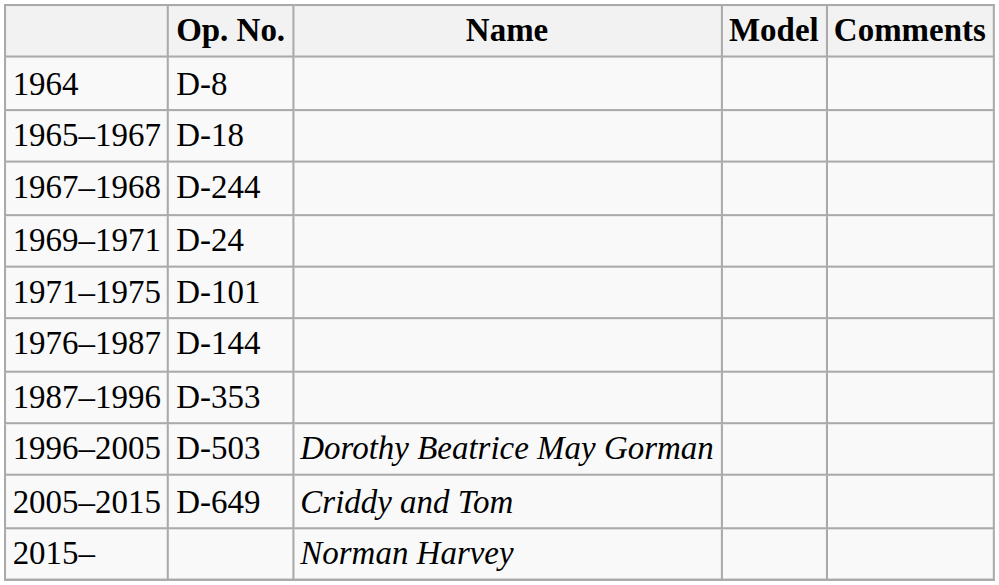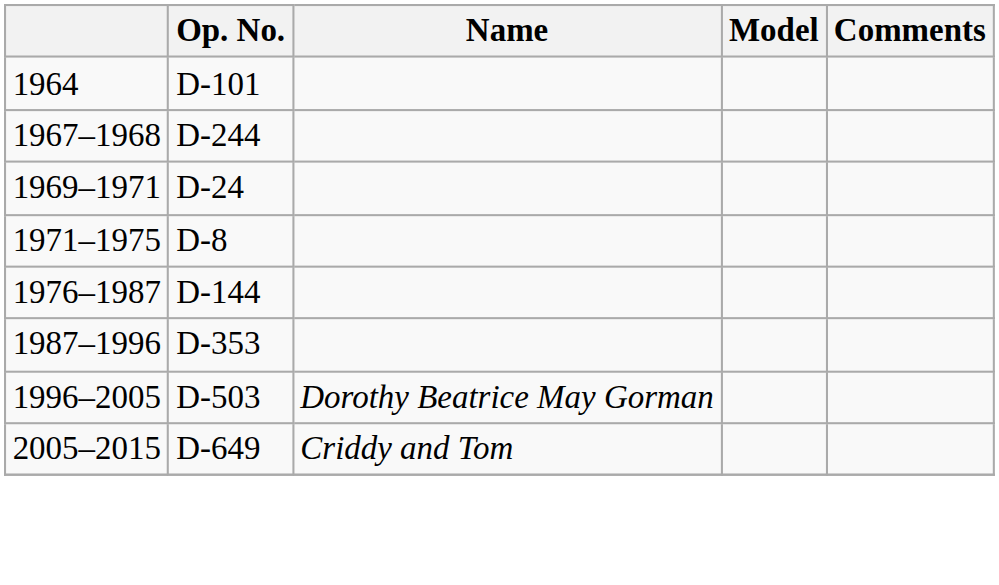 <table class="wikitable">
 <tr>
 <th></th>
 <th>Op. No.</th>
 <th>Name</th>
 <th>Model</th>
 <th>Comments</th>
 </tr>
 <tr>
 <td>1964</td>
-<td>D-8</td>
-<td></td>
-<td></td>
-<td></td>
-</tr>
-<tr>
-<td>1965–1967</td>
-<td>D-18</td>
+<td>D-101</td>
 <td></td>
 <td></td>
 <td></td>
 </tr>
 <tr>
 <td>1967–1968</td>
 <td>D-244</td>
 <td></td>
 <td></td>
 <td></td>
 </tr>
 <tr>
 <td>1969–1971</td>
 <td>D-24</td>
 <td></td>
 <td></td>
 <td></td>
 </tr>
 <tr>
 <td>1971–1975</td>
-<td>D-101</td>
+<td>D-8</td>
 <td></td>
 <td></td>
 <td></td>
 </tr>
 <tr>
 <td>1976–1987</td>
 <td>D-144</td>
 <td></td>
 <td {{Nowrap></td>
 <td></td>
 </tr>
 <tr>
 <td>1987–1996</td>
 <td>D-353</td>
 <td></td>
 <td></td>
 <td></td>
 </tr>
 <tr>
 <td>1996–2005</td>
 <td>D-503</td>
 <td><em>Dorothy Beatrice May Gorman</em></td>
 <td></td>
 <td></td>
 </tr>
 <tr>
 <td>2005–2015</td>
 <td>D-649</td>
 <td><em>Criddy and Tom</em></td>
 <td></td>
 <td></td>
 </tr>
 <tr>
-<td>2015–</td>
-<td></td>
-<td><em>Norman Harvey</em></td>
-<td></td>
-<td></td>
-</tr>
-<tr>
 </tr>
 </table>
